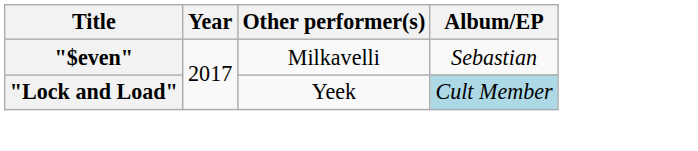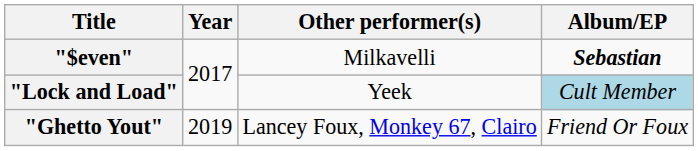 <table class="wikitable plainrowheaders" style="text-align:center;">
 <tr>
 <th>Title</th>
 <th>Year</th>
 <th>Other performer(s)</th>
 <th>Album/EP</th>
 </tr>
 <tr>
 <th scope="row">"$even"</th>
 <td rowspan="2">2017</td>
 <td>Milkavelli</td>
-<td><em>Sebastian</em></td>
+<td><strong><em>Sebastian</em></strong></td>
 </tr>
 <tr>
 <th scope="row">"Lock and Load"</th>
 <td>Yeek</td>
 <td style="background: lightblue;"><em>Cult Member</em></td>
 </tr>
+<tr>
+<th scope="row">"Ghetto Yout"</th>
+<td>2019</td>
+<td>Lancey Foux, <a href='#'>Monkey 67</a>, <a href='#'>Clairo</a></td>
+<td><em>Friend Or Foux</em></td>
+</tr>
 </table>
